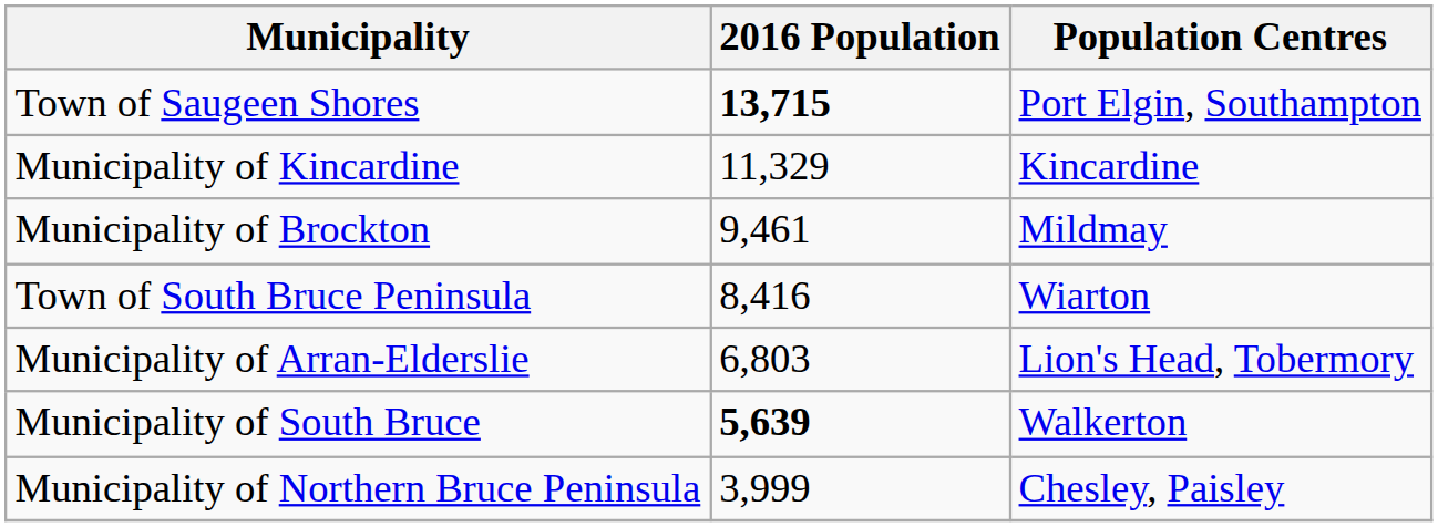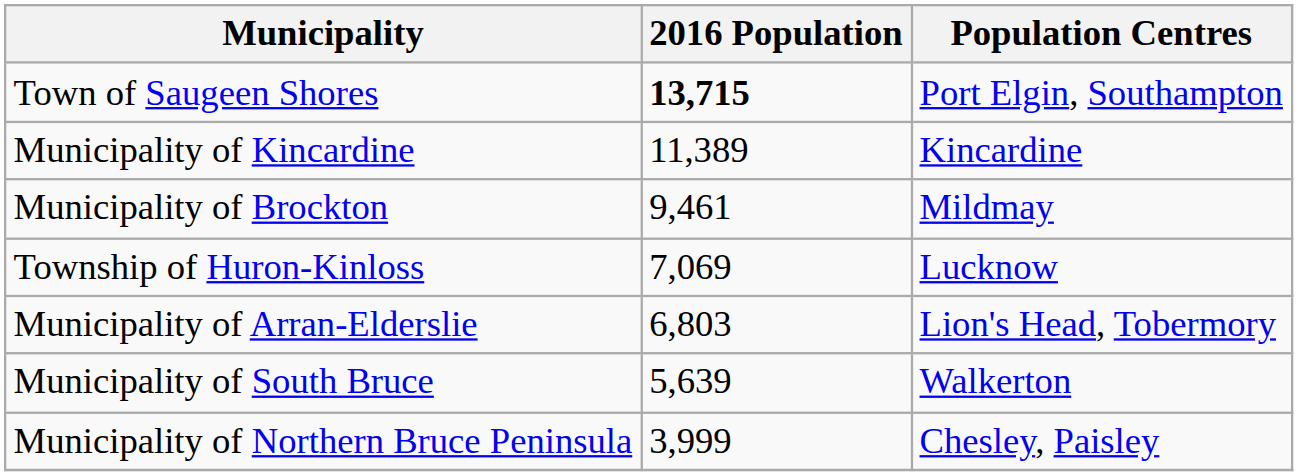 <table class="wikitable" style="text-align:left;">
 <tr>
 <th>Municipality</th>
 <th>2016 Population</th>
 <th>Population Centres</th>
 </tr>
 <tr>
 <td>Town of <a href='#'>Saugeen Shores</a></td>
 <td><strong>13,715</strong></td>
 <td><a href='#'>Port Elgin</a>, <a href='#'>Southampton</a></td>
 </tr>
 <tr>
 <td>Municipality of <a href='#'>Kincardine</a></td>
-<td>11,329</td>
+<td>11,389</td>
 <td><a href='#'>Kincardine</a></td>
 </tr>
 <tr>
 <td>Municipality of <a href='#'>Brockton</a></td>
 <td>9,461</td>
 <td><a href='#'>Mildmay</a></td>
 </tr>
 <tr>
-<td>Town of <a href='#'>South Bruce Peninsula</a></td>
-<td>8,416</td>
-<td><a href='#'>Wiarton</a></td>
+<td>Township of <a href='#'>Huron-Kinloss</a></td>
+<td>7,069</td>
+<td><a href='#'>Lucknow</a></td>
 </tr>
 <tr>
 <td>Municipality of <a href='#'>Arran-Elderslie</a></td>
 <td>6,803</td>
 <td><a href='#'>Lion's Head</a>, <a href='#'>Tobermory</a></td>
 </tr>
 <tr>
 <td>Municipality of <a href='#'>South Bruce</a></td>
-<td><strong>5,639</strong></td>
+<td>5,639</td>
 <td><a href='#'>Walkerton</a></td>
 </tr>
 <tr>
 <td>Municipality of <a href='#'>Northern Bruce Peninsula</a></td>
 <td>3,999</td>
 <td><a href='#'>Chesley</a>, <a href='#'>Paisley</a></td>
 </tr>
 <tr>
 </tr>
 </table>
